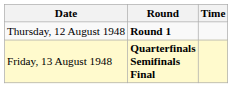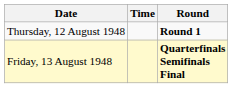 <table class="wikitable">
 <tr>
 <th>Date</th>
+<th>Time</th>
 <th>Round</th>
-<th>Time</th>
 </tr>
 <tr>
 <td>Thursday, 12 August 1948</td>
+<td></td>
 <td><strong>Round 1</strong></td>
-<td></td>
 </tr>
 <tr style=background:lemonchiffon>
 <td>Friday, 13 August 1948</td>
+<td></td>
 <td><strong>Quarterfinals</strong><br><strong>Semifinals</strong><br><strong>Final</strong></td>
-<td></td>
 </tr>
 </table>
